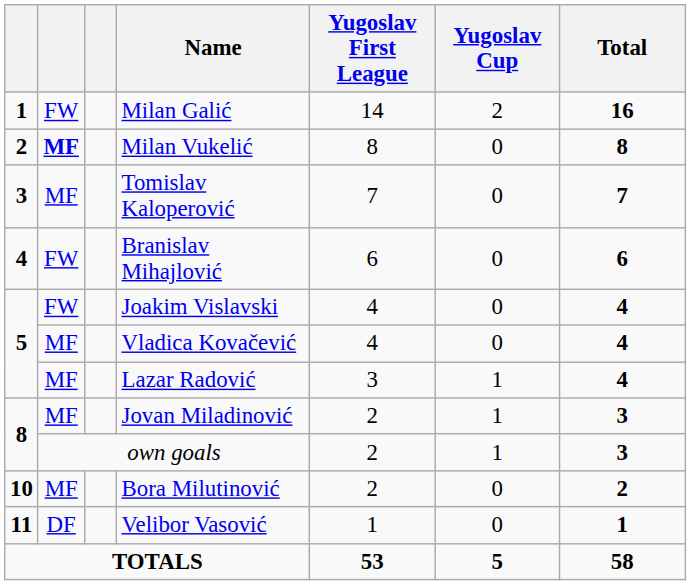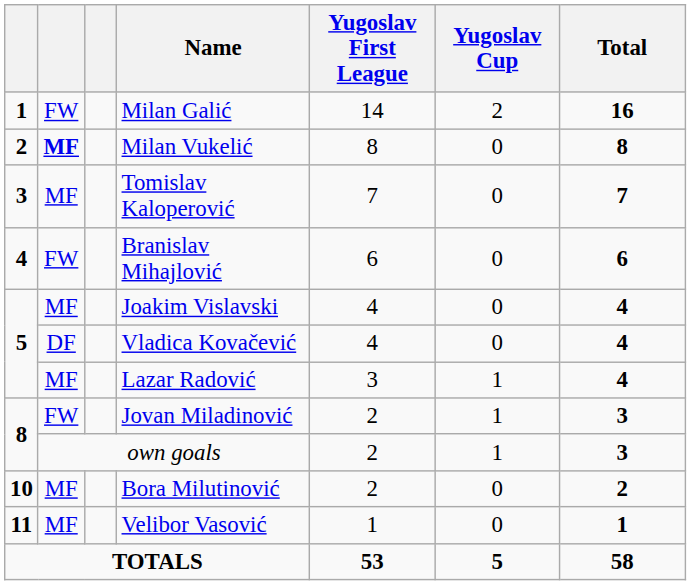 <table class="wikitable" style="text-align:center">
 <tr>
 <th width=15></th>
 <th width=15></th>
 <th width=15></th>
 <th width=128>Name</th>
 <th width=80><strong><a href='#'>Yugoslav First League</a></strong></th>
 <th width=80><strong><a href='#'>Yugoslav Cup</a></strong></th>
 <th width=80><strong>Total</strong></th>
 </tr>
 <tr>
 <td><strong>1</strong></td>
 <td><a href='#'>FW</a></td>
 <td></td>
 <td align=left><a href='#'>Milan Galić</a></td>
 <td>14</td>
 <td>2</td>
 <td><strong>16</strong></td>
 </tr>
 <tr>
 <td><strong>2</strong></td>
 <td><strong><a href='#'>MF</a></strong></td>
 <td></td>
 <td align=left><a href='#'>Milan Vukelić</a></td>
 <td>8</td>
 <td>0</td>
 <td><strong>8</strong></td>
 </tr>
 <tr>
 <td><strong>3</strong></td>
 <td><a href='#'>MF</a></td>
 <td></td>
 <td align=left><a href='#'>Tomislav Kaloperović</a></td>
 <td>7</td>
 <td>0</td>
 <td><strong>7</strong></td>
 </tr>
 <tr>
 <td><strong>4</strong></td>
 <td><a href='#'>FW</a></td>
 <td></td>
 <td align=left><a href='#'>Branislav Mihajlović</a></td>
 <td>6</td>
 <td>0</td>
 <td><strong>6</strong></td>
 </tr>
 <tr>
 <td rowspan=3><strong>5</strong></td>
-<td><a href='#'>FW</a></td>
+<td><a href='#'>MF</a></td>
 <td></td>
 <td align=left><a href='#'>Joakim Vislavski</a></td>
 <td>4</td>
 <td>0</td>
 <td><strong>4</strong></td>
 </tr>
 <tr>
-<td><a href='#'>MF</a></td>
+<td><a href='#'>DF</a></td>
 <td></td>
 <td align=left><a href='#'>Vladica Kovačević</a></td>
 <td>4</td>
 <td>0</td>
 <td><strong>4</strong></td>
 </tr>
 <tr>
 <td><a href='#'>MF</a></td>
 <td></td>
 <td align=left><a href='#'>Lazar Radović</a></td>
 <td>3</td>
 <td>1</td>
 <td><strong>4</strong></td>
 </tr>
 <tr>
 <td rowspan=2><strong>8</strong></td>
-<td><a href='#'>MF</a></td>
+<td><a href='#'>FW</a></td>
 <td></td>
 <td align=left><a href='#'>Jovan Miladinović</a></td>
 <td>2</td>
 <td>1</td>
 <td><strong>3</strong></td>
 </tr>
 <tr>
 <td colspan=3><em>own goals</em></td>
 <td>2</td>
 <td>1</td>
 <td><strong>3</strong></td>
 </tr>
 <tr>
 <td><strong>10</strong></td>
 <td><a href='#'>MF</a></td>
 <td></td>
 <td align=left><a href='#'>Bora Milutinović</a></td>
 <td>2</td>
 <td>0</td>
 <td><strong>2</strong></td>
 </tr>
 <tr>
 <td><strong>11</strong></td>
-<td><a href='#'>DF</a></td>
+<td><a href='#'>MF</a></td>
 <td></td>
 <td align=left><a href='#'>Velibor Vasović</a></td>
 <td>1</td>
 <td>0</td>
 <td><strong>1</strong></td>
 </tr>
 <tr>
 <td colspan=4><strong>TOTALS</strong></td>
 <td><strong>53</strong></td>
 <td><strong>5</strong></td>
 <td><strong>58</strong></td>
 </tr>
 </table>
